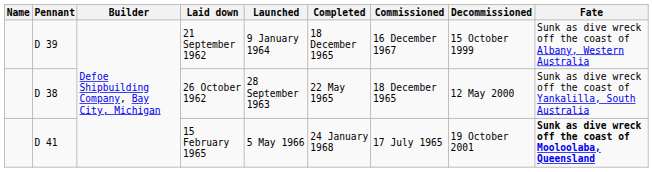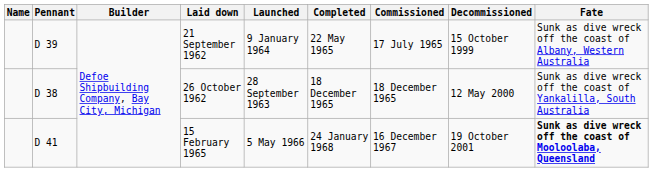 <table class="wikitable" style="text-align:left;">
 <tr>
 <th>Name</th>
 <th>Pennant</th>
 <th>Builder</th>
 <th>Laid down</th>
 <th>Launched</th>
 <th>Completed</th>
 <th>Commissioned</th>
 <th>Decommissioned</th>
 <th>Fate</th>
 </tr>
 <tr>
 <td></td>
 <td>D 39</td>
 <td rowspan=3><a href='#'>Defoe Shipbuilding Company</a>, <a href='#'>Bay City, Michigan</a></td>
 <td>21 September 1962</td>
 <td>9 January 1964</td>
-<td>18 December 1965</td>
-<td>16 December 1967</td>
+<td>22 May 1965</td>
+<td>17 July 1965</td>
 <td>15 October 1999</td>
 <td>Sunk as dive wreck off the coast of <a href='#'>Albany, Western Australia</a></td>
 </tr>
 <tr>
 <td></td>
 <td>D 38</td>
 <td>26 October 1962</td>
 <td>28 September 1963</td>
-<td>22 May 1965</td>
+<td>18 December 1965</td>
 <td>18 December 1965</td>
 <td>12 May 2000</td>
 <td>Sunk as dive wreck off the coast of <a href='#'>Yankalilla, South Australia</a></td>
 </tr>
 <tr>
 <td></td>
 <td>D 41</td>
 <td>15 February 1965</td>
 <td>5 May 1966</td>
 <td>24 January 1968</td>
-<td>17 July 1965</td>
+<td>16 December 1967</td>
 <td>19 October 2001</td>
 <td><strong>Sunk as dive wreck off the coast of <a href='#'>Mooloolaba, Queensland</a></strong></td>
 </tr>
 </table>
